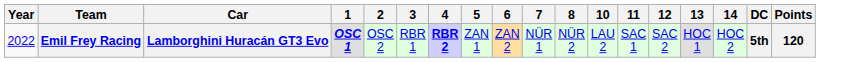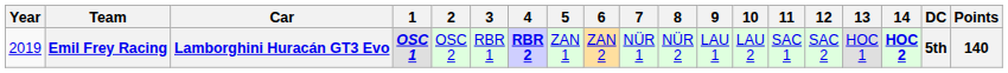 <table class="wikitable" style="text-align:center; font-size:85%">
 <tr>
 <th>Year</th>
 <th>Team</th>
 <th>Car</th>
 <th>1</th>
 <th>2</th>
 <th>3</th>
 <th>4</th>
 <th>5</th>
 <th>6</th>
 <th>7</th>
 <th>8</th>
+<th>9</th>
 <th>10</th>
 <th>11</th>
 <th>12</th>
 <th>13</th>
 <th>14</th>
 <th>DC</th>
 <th>Points</th>
 </tr>
 <tr>
-<td><a href='#'>2022</a></td>
+<td><a href='#'>2019</a></td>
 <th nowrap><a href='#'>Emil Frey Racing</a></th>
 <th nowrap><a href='#'>Lamborghini Huracán GT3 Evo</a></th>
 <td style="background:#DFDFDF;"><strong><em><a href='#'>OSC<br>1</a></em></strong><br></td>
 <td style="background:#DFFFDF;"><a href='#'>OSC<br>2</a><br></td>
 <td style="background:#DFFFDF;"><a href='#'>RBR<br>1</a><br></td>
 <td style="background:#CFCFFF;"><strong><a href='#'>RBR<br>2</a><br></strong></td>
 <td style="background:#DFFFDF;"><a href='#'>ZAN<br>1</a><br></td>
 <td style="background:#FFDF9F;"><a href='#'>ZAN<br>2</a><br></td>
 <td style="background:#DFFFDF;"><a href='#'>NÜR<br>1</a><br></td>
 <td style="background:#DFFFDF;"><a href='#'>NÜR<br>2</a><br></td>
+<td style="background:#DFFFDF;"><a href='#'>LAU<br>1</a><br></td>
 <td style="background:#DFFFDF;"><a href='#'>LAU<br>2</a><br></td>
 <td style="background:#DFFFDF;"><a href='#'>SAC<br>1</a><br></td>
 <td style="background:#DFFFDF;"><a href='#'>SAC<br>2</a><br></td>
 <td style="background:#DFDFDF;"><a href='#'>HOC<br>1</a><br></td>
-<td style="background:#DFFFDF;"><a href='#'>HOC<br>2</a><br></td>
+<td style="background:#DFFFDF;"><strong><a href='#'>HOC<br>2</a><br></strong></td>
 <th>5th</th>
-<th>120</th>
+<th>140</th>
 </tr>
 </table>
